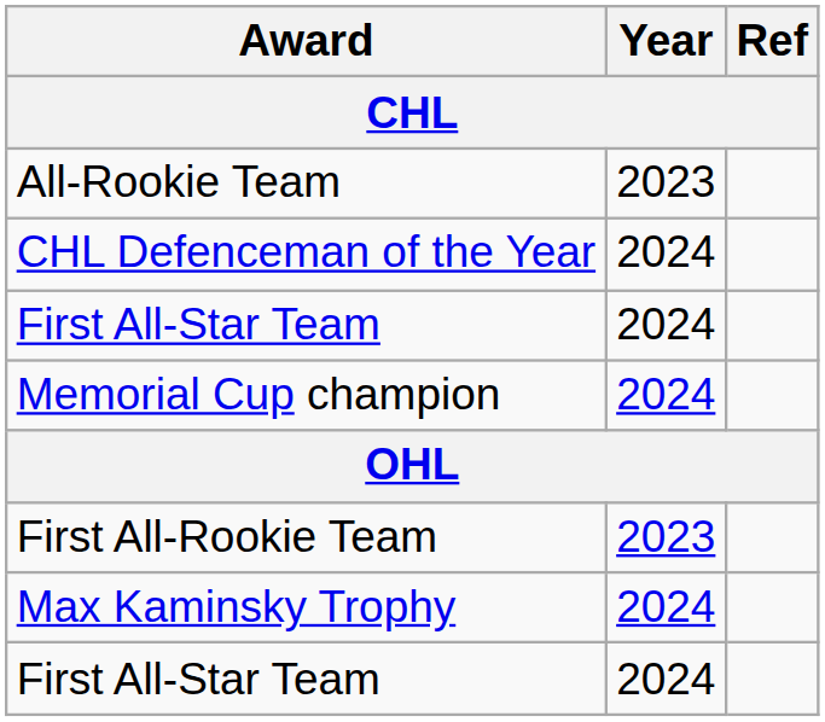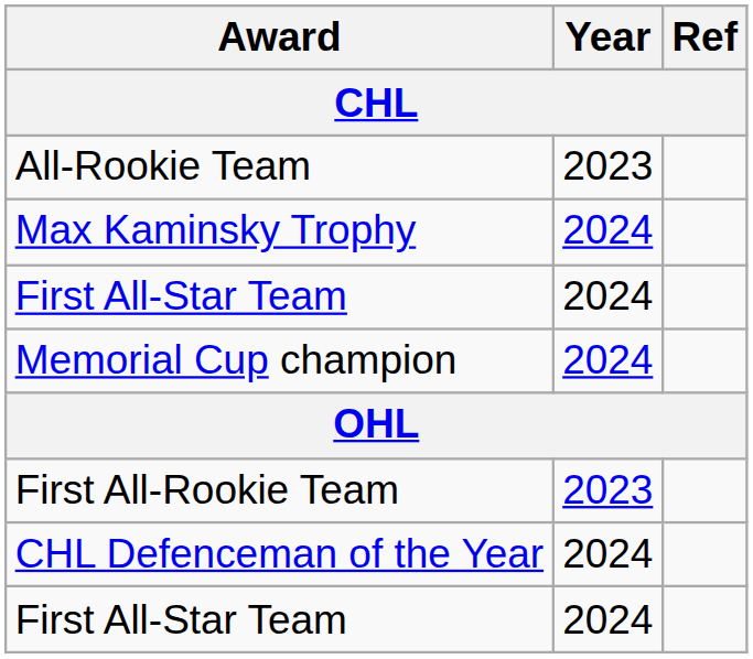 <table class="wikitable">
 <tr>
 <th>Award</th>
 <th>Year</th>
 <th>Ref</th>
 </tr>
 <tr ALIGN="center" bgcolor="#e0e0e0">
 <th colspan="3"><a href='#'>CHL</a></th>
 </tr>
 <tr>
 <td>All-Rookie Team</td>
 <td>2023</td>
 <td></td>
 </tr>
 <tr>
-<td><a href='#'>CHL Defenceman of the Year</a></td>
-<td>2024</td>
+<td><a href='#'>Max Kaminsky Trophy</a></td>
+<td><a href='#'>2024</a></td>
 <td></td>
 </tr>
 <tr>
 <td><a href='#'>First All-Star Team</a></td>
 <td>2024</td>
 <td></td>
 </tr>
 <tr>
 <td><a href='#'>Memorial Cup</a> champion</td>
 <td><a href='#'>2024</a></td>
 <td></td>
 </tr>
 <tr ALIGN="center" bgcolor="#e0e0e0">
 <th colspan="3"><a href='#'>OHL</a></th>
 </tr>
 <tr>
 <td>First All-Rookie Team</td>
 <td><a href='#'>2023</a></td>
 <td></td>
 </tr>
 <tr>
-<td><a href='#'>Max Kaminsky Trophy</a></td>
-<td><a href='#'>2024</a></td>
+<td><a href='#'>CHL Defenceman of the Year</a></td>
+<td>2024</td>
 <td></td>
 </tr>
 <tr>
 <td>First All-Star Team</td>
 <td>2024</td>
 <td></td>
 </tr>
 </table>
